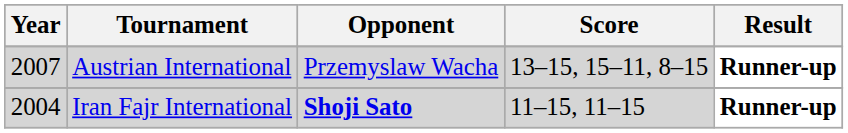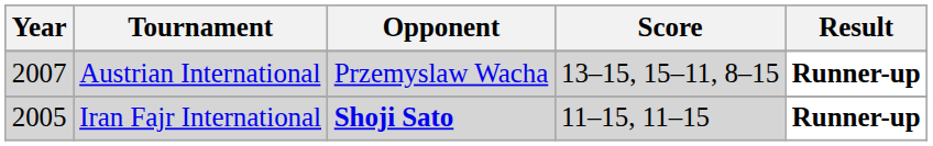 <table class="sortable wikitable" style="font-size: 90%;">
 <tr>
 <th>Year</th>
 <th>Tournament</th>
 <th>Opponent</th>
 <th>Score</th>
 <th>Result</th>
 </tr>
 <tr>
 </tr>
 <tr style="background:#D5D5D5">
 <td align="center">2007</td>
 <td align="left"><a href='#'>Austrian International</a></td>
 <td align="left"> <a href='#'>Przemyslaw Wacha</a></td>
 <td align="left">13–15, 15–11, 8–15</td>
 <td style="text-align:left; background:white"> <strong>Runner-up</strong></td>
 </tr>
 <tr>
 </tr>
 <tr style="background:#D5D5D5">
-<td align="center">2004</td>
+<td align="center">2005</td>
 <td align="left"><a href='#'>Iran Fajr International</a></td>
 <td align="left"><strong> <a href='#'>Shoji Sato</a></strong></td>
 <td align="left">11–15, 11–15</td>
 <td style="text-align:left; background:white"> <strong>Runner-up</strong></td>
 </tr>
 </table>
